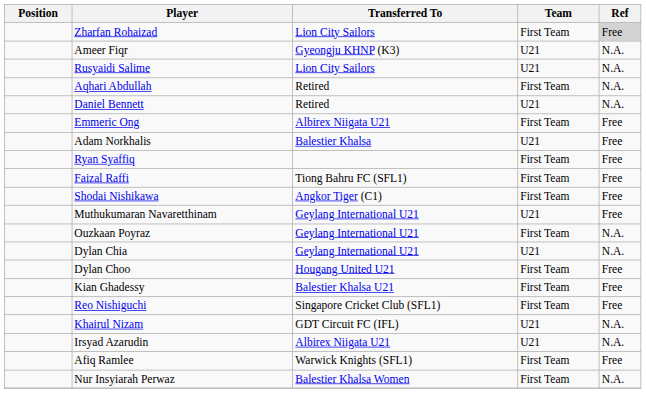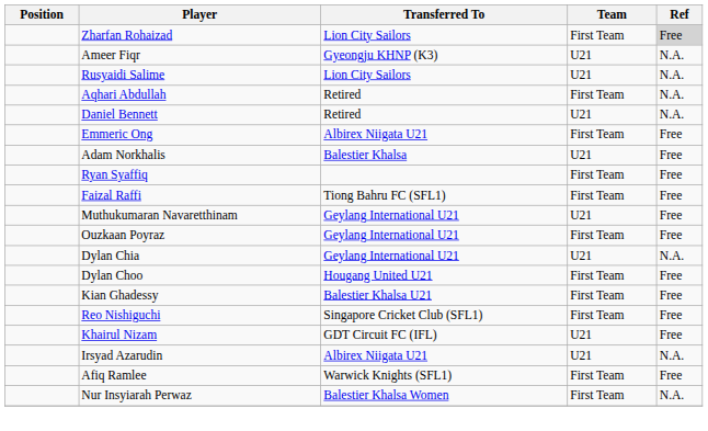 <table class="wikitable sortable" style="width:70%; text-align:center; font-size:100%; text-align:left;">
 <tr>
 <th><strong>Position</strong></th>
 <th><strong>Player</strong></th>
 <th><strong>Transferred To</strong></th>
 <th><strong>Team</strong></th>
 <th><strong>Ref</strong></th>
 </tr>
 <tr>
 <td></td>
 <td> <a href='#'>Zharfan Rohaizad</a></td>
 <td> <a href='#'>Lion City Sailors</a></td>
 <td>First Team</td>
 <td style="background: lightgrey;">Free  </td>
 </tr>
 <tr>
 <td></td>
 <td> Ameer Fiqr</td>
 <td> <a href='#'>Gyeongju KHNP</a> (K3)</td>
 <td>U21</td>
 <td>N.A.</td>
 </tr>
 <tr>
 <td></td>
 <td> <a href='#'>Rusyaidi Salime</a></td>
 <td> <a href='#'>Lion City Sailors</a></td>
 <td>U21</td>
 <td>N.A.</td>
 </tr>
 <tr>
 <td></td>
 <td> <a href='#'>Aqhari Abdullah</a></td>
 <td>Retired</td>
 <td>First Team</td>
 <td>N.A.</td>
 </tr>
 <tr>
 <td></td>
 <td> <a href='#'>Daniel Bennett</a></td>
 <td>Retired</td>
 <td>U21</td>
 <td>N.A.</td>
 </tr>
 <tr>
 <td></td>
 <td> <a href='#'>Emmeric Ong</a></td>
 <td> <a href='#'>Albirex Niigata U21</a></td>
 <td>First Team</td>
 <td>Free</td>
 </tr>
 <tr>
 <td></td>
 <td> Adam Norkhalis</td>
 <td> <a href='#'>Balestier Khalsa</a></td>
 <td>U21</td>
 <td>Free</td>
 </tr>
 <tr>
 <td></td>
 <td> <a href='#'>Ryan Syaffiq</a></td>
 <td></td>
 <td>First Team</td>
 <td>Free</td>
 </tr>
 <tr>
 <td></td>
 <td> <a href='#'>Faizal Raffi</a></td>
 <td> Tiong Bahru FC (SFL1)</td>
 <td>First Team</td>
 <td>Free</td>
 </tr>
 <tr>
 <td></td>
-<td> <a href='#'>Shodai Nishikawa</a></td>
-<td> <a href='#'>Angkor Tiger</a> (C1)</td>
-<td>First Team</td>
-<td>Free </td>
-</tr>
-<tr>
-<td></td>
 <td> Muthukumaran Navaretthinam</td>
 <td> <a href='#'>Geylang International U21</a></td>
 <td>U21</td>
 <td>Free</td>
 </tr>
 <tr>
 <td></td>
 <td> Ouzkaan Poyraz</td>
 <td> <a href='#'>Geylang International U21</a></td>
 <td>First Team</td>
-<td>N.A.</td>
+<td>Free</td>
 </tr>
 <tr>
 <td></td>
 <td> Dylan Chia</td>
 <td> <a href='#'>Geylang International U21</a></td>
 <td>U21</td>
 <td>N.A.</td>
 </tr>
 <tr>
 <td></td>
 <td> Dylan Choo</td>
 <td> <a href='#'>Hougang United U21</a></td>
 <td>First Team</td>
 <td>Free</td>
 </tr>
 <tr>
 <td></td>
 <td> Kian Ghadessy</td>
 <td> <a href='#'>Balestier Khalsa U21</a></td>
 <td>First Team</td>
 <td>Free</td>
 </tr>
 <tr>
 <td></td>
 <td> <a href='#'>Reo Nishiguchi</a></td>
 <td> Singapore Cricket Club (SFL1)</td>
 <td>First Team</td>
 <td>Free</td>
 </tr>
 <tr>
 <td></td>
 <td> <a href='#'>Khairul Nizam</a></td>
 <td> GDT Circuit FC (IFL)</td>
 <td>U21</td>
-<td>N.A.</td>
+<td>Free</td>
 </tr>
 <tr>
 <td></td>
 <td> Irsyad Azarudin</td>
 <td> <a href='#'>Albirex Niigata U21</a></td>
 <td>U21</td>
 <td>N.A.</td>
 </tr>
 <tr>
 <td></td>
 <td> Afiq Ramlee</td>
 <td> Warwick Knights (SFL1)</td>
 <td>First Team</td>
 <td>Free</td>
 </tr>
 <tr>
 <td></td>
 <td> Nur Insyiarah Perwaz</td>
 <td> <a href='#'>Balestier Khalsa Women</a></td>
 <td>First Team</td>
 <td>N.A.</td>
 </tr>
 <tr>
 </tr>
 </table>
